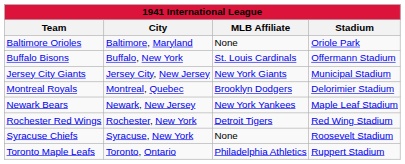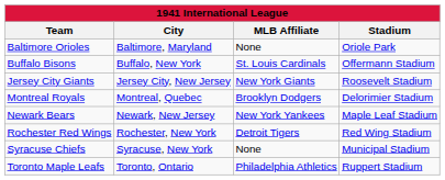 <table class="wikitable" style="width:auto">
 <tr>
 <td bgcolor="#DC143C" align="center" colspan="7"><strong><span>1941 International League</span></strong></td>
 </tr>
 <tr>
 <th>Team</th>
 <th>City</th>
 <th>MLB Affiliate</th>
 <th>Stadium</th>
 </tr>
 <tr>
 <td><a href='#'>Baltimore Orioles</a></td>
 <td><a href='#'>Baltimore</a>, <a href='#'>Maryland</a></td>
 <td>None</td>
 <td><a href='#'>Oriole Park</a></td>
 </tr>
 <tr>
 <td><a href='#'>Buffalo Bisons</a></td>
 <td><a href='#'>Buffalo</a>, <a href='#'>New York</a></td>
 <td><a href='#'>St. Louis Cardinals</a></td>
 <td><a href='#'>Offermann Stadium</a></td>
 </tr>
 <tr>
 <td><a href='#'>Jersey City Giants</a></td>
 <td><a href='#'>Jersey City</a>, <a href='#'>New Jersey</a></td>
 <td><a href='#'>New York Giants</a></td>
-<td><a href='#'>Municipal Stadium</a></td>
+<td><a href='#'>Roosevelt Stadium</a></td>
 </tr>
 <tr>
 <td><a href='#'>Montreal Royals</a></td>
 <td><a href='#'>Montreal</a>, <a href='#'>Quebec</a></td>
 <td><a href='#'>Brooklyn Dodgers</a></td>
 <td><a href='#'>Delorimier Stadium</a></td>
 </tr>
 <tr>
 <td><a href='#'>Newark Bears</a></td>
 <td><a href='#'>Newark</a>, <a href='#'>New Jersey</a></td>
 <td><a href='#'>New York Yankees</a></td>
 <td><a href='#'>Maple Leaf Stadium</a></td>
 </tr>
 <tr>
 <td><a href='#'>Rochester Red Wings</a></td>
 <td><a href='#'>Rochester</a>, <a href='#'>New York</a></td>
 <td><a href='#'>Detroit Tigers</a></td>
 <td><a href='#'>Red Wing Stadium</a></td>
 </tr>
 <tr>
 <td><a href='#'>Syracuse Chiefs</a></td>
 <td><a href='#'>Syracuse</a>, <a href='#'>New York</a></td>
 <td>None</td>
-<td><a href='#'>Roosevelt Stadium</a></td>
+<td><a href='#'>Municipal Stadium</a></td>
 </tr>
 <tr>
 <td><a href='#'>Toronto Maple Leafs</a></td>
 <td><a href='#'>Toronto</a>, <a href='#'>Ontario</a></td>
 <td><a href='#'>Philadelphia Athletics</a></td>
 <td><a href='#'>Ruppert Stadium</a></td>
 </tr>
 </table>
